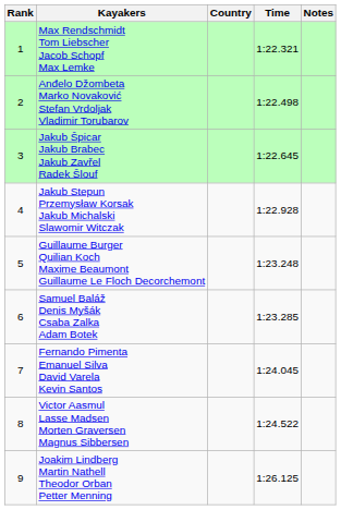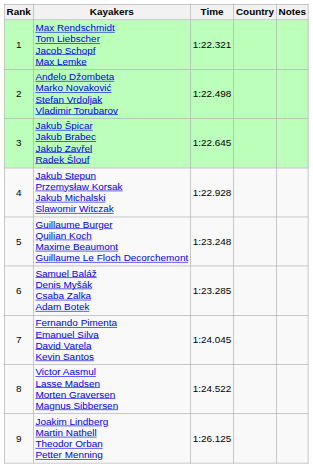 <table class="wikitable" style="text-align:center">
 <tr>
 <th>Rank</th>
 <th>Kayakers</th>
+<th>Time</th>
 <th>Country</th>
-<th>Time</th>
 <th>Notes</th>
 </tr>
 <tr bgcolor=bbffbb>
 <td>1</td>
 <td align=left><a href='#'>Max Rendschmidt</a><br><a href='#'>Tom Liebscher</a><br><a href='#'>Jacob Schopf</a><br><a href='#'>Max Lemke</a></td>
+<td>1:22.321</td>
 <td align=left></td>
-<td>1:22.321</td>
 <td></td>
 </tr>
 <tr bgcolor=bbffbb>
 <td>2</td>
 <td align=left><a href='#'>Anđelo Džombeta</a><br><a href='#'>Marko Novaković</a><br><a href='#'>Stefan Vrdoljak</a><br><a href='#'>Vladimir Torubarov</a></td>
+<td>1:22.498</td>
 <td align=left></td>
-<td>1:22.498</td>
 <td></td>
 </tr>
 <tr bgcolor=bbffbb>
 <td>3</td>
 <td align=left><a href='#'>Jakub Špicar</a><br><a href='#'>Jakub Brabec</a><br><a href='#'>Jakub Zavřel</a><br><a href='#'>Radek Šlouf</a></td>
+<td>1:22.645</td>
 <td align=left></td>
-<td>1:22.645</td>
 <td></td>
 </tr>
 <tr>
 <td>4</td>
 <td align=left><a href='#'>Jakub Stepun</a><br><a href='#'>Przemysław Korsak</a><br><a href='#'>Jakub Michalski</a><br><a href='#'>Slawomir Witczak</a></td>
+<td>1:22.928</td>
 <td align=left></td>
-<td>1:22.928</td>
 <td></td>
 </tr>
 <tr>
 <td>5</td>
 <td align=left><a href='#'>Guillaume Burger</a><br><a href='#'>Quilian Koch</a><br><a href='#'>Maxime Beaumont</a><br><a href='#'>Guillaume Le Floch Decorchemont</a></td>
+<td>1:23.248</td>
 <td align=left></td>
-<td>1:23.248</td>
 <td></td>
 </tr>
 <tr>
 <td>6</td>
 <td align=left><a href='#'>Samuel Baláž</a><br><a href='#'>Denis Myšák</a><br><a href='#'>Csaba Zalka</a><br><a href='#'>Adam Botek</a></td>
+<td>1:23.285</td>
 <td align=left></td>
-<td>1:23.285</td>
 <td></td>
 </tr>
 <tr>
 <td>7</td>
 <td align=left><a href='#'>Fernando Pimenta</a><br><a href='#'>Emanuel Silva</a><br><a href='#'>David Varela</a><br><a href='#'>Kevin Santos</a></td>
+<td>1:24.045</td>
 <td align=left></td>
-<td>1:24.045</td>
 <td></td>
 </tr>
 <tr>
 <td>8</td>
 <td align=left><a href='#'>Victor Aasmul</a><br><a href='#'>Lasse Madsen</a><br><a href='#'>Morten Graversen</a><br><a href='#'>Magnus Sibbersen</a></td>
+<td>1:24.522</td>
 <td align=left></td>
-<td>1:24.522</td>
 <td></td>
 </tr>
 <tr>
 <td>9</td>
 <td align=left><a href='#'>Joakim Lindberg</a><br><a href='#'>Martin Nathell</a><br><a href='#'>Theodor Orban</a><br><a href='#'>Petter Menning</a></td>
+<td>1:26.125</td>
 <td align=left></td>
-<td>1:26.125</td>
 <td></td>
 </tr>
 </table>
